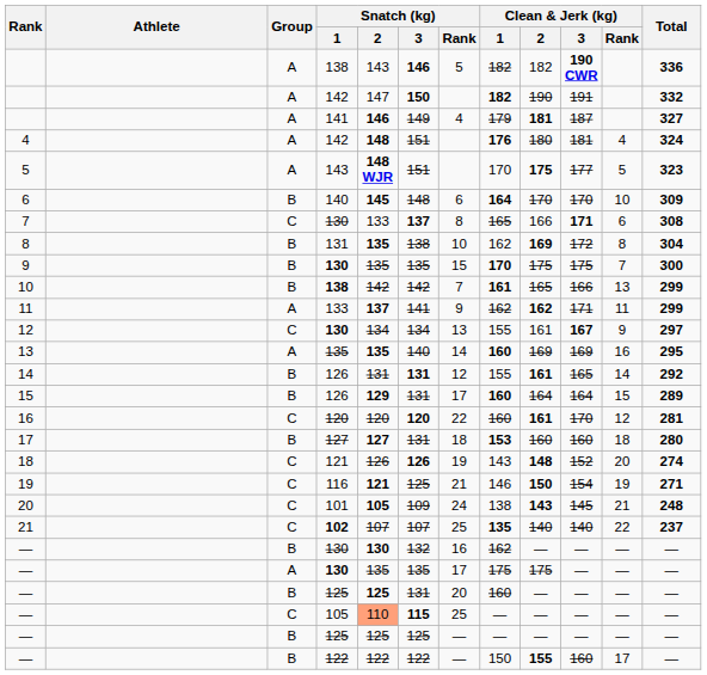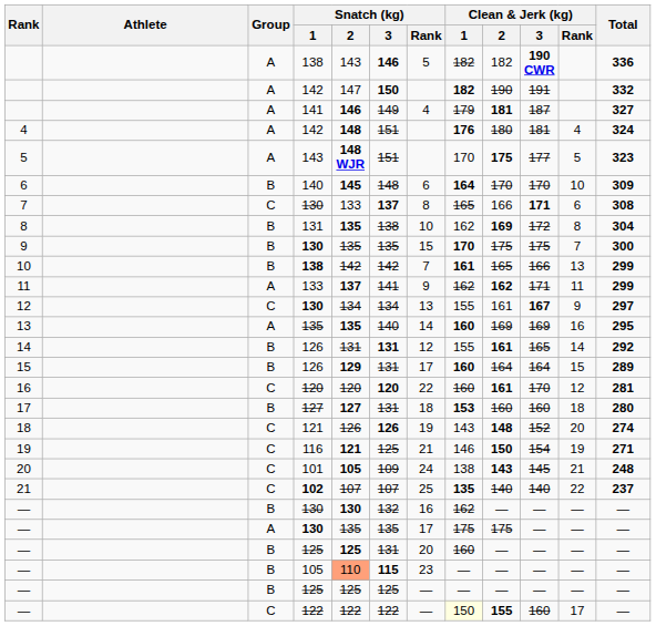 <table class = "wikitable" style="text-align:center;">
 <tr>
 <th rowspan=2 width=40>Rank</th>
 <th rowspan=2 width=250>Athlete</th>
 <th rowspan=2 width=50>Group</th>
 <th colspan=4>Snatch (kg)</th>
 <th colspan=4>Clean & Jerk (kg)</th>
 <th rowspan=2 width=60>Total</th>
 </tr>
 <tr>
 <th width=40>1</th>
 <th width=40>2</th>
 <th width=40>3</th>
 <th width=40>Rank</th>
 <th width=40>1</th>
 <th width=40>2</th>
 <th width=40>3</th>
 <th width=40>Rank</th>
 </tr>
 <tr>
 <td></td>
 <td align=left></td>
 <td>A</td>
 <td>138</td>
 <td>143</td>
 <td><strong>146</strong></td>
 <td>5</td>
 <td><s>182</s></td>
 <td>182</td>
 <td><strong>190 <a href='#'>CWR</a></strong></td>
 <td></td>
 <td><strong>336</strong></td>
 </tr>
 <tr>
 <td></td>
 <td align=left></td>
 <td>A</td>
 <td>142</td>
 <td>147</td>
 <td><strong>150</strong></td>
 <td></td>
 <td><strong>182</strong></td>
 <td><s>190</s></td>
 <td><s>191</s></td>
 <td></td>
 <td><strong>332</strong></td>
 </tr>
 <tr>
 <td></td>
 <td align=left></td>
 <td>A</td>
 <td>141</td>
 <td><strong>146</strong></td>
 <td><s>149</s></td>
 <td>4</td>
 <td><s>179</s></td>
 <td><strong>181</strong></td>
 <td><s>187</s></td>
 <td></td>
 <td><strong>327</strong></td>
 </tr>
 <tr>
 <td>4</td>
 <td align=left></td>
 <td>A</td>
 <td>142</td>
 <td><strong>148</strong></td>
 <td><s>151</s></td>
 <td></td>
 <td><strong>176</strong></td>
 <td><s>180</s></td>
 <td><s>181</s></td>
 <td>4</td>
 <td><strong>324</strong></td>
 </tr>
 <tr>
 <td>5</td>
 <td align=left></td>
 <td>A</td>
 <td>143</td>
 <td><strong>148<br><a href='#'>WJR</a></strong></td>
 <td><s>151</s></td>
 <td></td>
 <td>170</td>
 <td><strong>175</strong></td>
 <td><s>177</s></td>
 <td>5</td>
 <td><strong>323</strong></td>
 </tr>
 <tr>
 <td>6</td>
 <td align=left></td>
 <td>B</td>
 <td>140</td>
 <td><strong>145</strong></td>
 <td><s>148</s></td>
 <td>6</td>
 <td><strong>164</strong></td>
 <td><s>170</s></td>
 <td><s>170</s></td>
 <td>10</td>
 <td><strong>309</strong></td>
 </tr>
 <tr>
 <td>7</td>
 <td align=left></td>
 <td>C</td>
 <td><s>130</s></td>
 <td>133</td>
 <td><strong>137</strong></td>
 <td>8</td>
 <td><s>165</s></td>
 <td>166</td>
 <td><strong>171</strong></td>
 <td>6</td>
 <td><strong>308</strong></td>
 </tr>
 <tr>
 <td>8</td>
 <td align=left></td>
 <td>B</td>
 <td>131</td>
 <td><strong>135</strong></td>
 <td><s>138</s></td>
 <td>10</td>
 <td>162</td>
 <td><strong>169</strong></td>
 <td><s>172</s></td>
 <td>8</td>
 <td><strong>304</strong></td>
 </tr>
 <tr>
 <td>9</td>
 <td align=left></td>
 <td>B</td>
 <td><strong>130</strong></td>
 <td><s>135</s></td>
 <td><s>135</s></td>
 <td>15</td>
 <td><strong>170</strong></td>
 <td><s>175</s></td>
 <td><s>175</s></td>
 <td>7</td>
 <td><strong>300</strong></td>
 </tr>
 <tr>
 <td>10</td>
 <td align=left></td>
 <td>B</td>
 <td><strong>138</strong></td>
 <td><s>142</s></td>
 <td><s>142</s></td>
 <td>7</td>
 <td><strong>161</strong></td>
 <td><s>165</s></td>
 <td><s>166</s></td>
 <td>13</td>
 <td><strong>299</strong></td>
 </tr>
 <tr>
 <td>11</td>
 <td align=left></td>
 <td>A</td>
 <td>133</td>
 <td><strong>137</strong></td>
 <td><s>141</s></td>
 <td>9</td>
 <td><s>162</s></td>
 <td><strong>162</strong></td>
 <td><s>171</s></td>
 <td>11</td>
 <td><strong>299</strong></td>
 </tr>
 <tr>
 <td>12</td>
 <td align=left></td>
 <td>C</td>
 <td><strong>130</strong></td>
 <td><s>134</s></td>
 <td><s>134</s></td>
 <td>13</td>
 <td>155</td>
 <td>161</td>
 <td><strong>167</strong></td>
 <td>9</td>
 <td><strong>297</strong></td>
 </tr>
 <tr>
 <td>13</td>
 <td align=left></td>
 <td>A</td>
 <td><s>135</s></td>
 <td><strong>135</strong></td>
 <td><s>140</s></td>
 <td>14</td>
 <td><strong>160</strong></td>
 <td><s>169</s></td>
 <td><s>169</s></td>
 <td>16</td>
 <td><strong>295</strong></td>
 </tr>
 <tr>
 <td>14</td>
 <td align=left></td>
 <td>B</td>
 <td>126</td>
 <td><s>131</s></td>
 <td><strong>131</strong></td>
 <td>12</td>
 <td>155</td>
 <td><strong>161</strong></td>
 <td><s>165</s></td>
 <td>14</td>
 <td><strong>292</strong></td>
 </tr>
 <tr>
 <td>15</td>
 <td align=left></td>
 <td>B</td>
 <td>126</td>
 <td><strong>129</strong></td>
 <td><s>131</s></td>
 <td>17</td>
 <td><strong>160</strong></td>
 <td><s>164</s></td>
 <td><s>164</s></td>
 <td>15</td>
 <td><strong>289</strong></td>
 </tr>
 <tr>
 <td>16</td>
 <td align=left></td>
 <td>C</td>
 <td><s>120</s></td>
 <td><s>120</s></td>
 <td><strong>120</strong></td>
 <td>22</td>
 <td><s>160</s></td>
 <td><strong>161</strong></td>
 <td><s>170</s></td>
 <td>12</td>
 <td><strong>281</strong></td>
 </tr>
 <tr>
 <td>17</td>
 <td align=left></td>
 <td>B</td>
 <td><s>127</s></td>
 <td><strong>127</strong></td>
 <td><s>131</s></td>
 <td>18</td>
 <td><strong>153</strong></td>
 <td><s>160</s></td>
 <td><s>160</s></td>
 <td>18</td>
 <td><strong>280</strong></td>
 </tr>
 <tr>
 <td>18</td>
 <td align=left></td>
 <td>C</td>
 <td>121</td>
 <td><s>126</s></td>
 <td><strong>126</strong></td>
 <td>19</td>
 <td>143</td>
 <td><strong>148</strong></td>
 <td><s>152</s></td>
 <td>20</td>
 <td><strong>274</strong></td>
 </tr>
 <tr>
 <td>19</td>
 <td align=left></td>
 <td>C</td>
 <td>116</td>
 <td><strong>121</strong></td>
 <td><s>125</s></td>
 <td>21</td>
 <td>146</td>
 <td><strong>150</strong></td>
 <td><s>154</s></td>
 <td>19</td>
 <td><strong>271</strong></td>
 </tr>
 <tr>
 <td>20</td>
 <td align=left></td>
 <td>C</td>
 <td>101</td>
 <td><strong>105</strong></td>
 <td><s>109</s></td>
 <td>24</td>
 <td>138</td>
 <td><strong>143</strong></td>
 <td><s>145</s></td>
 <td>21</td>
 <td><strong>248</strong></td>
 </tr>
 <tr>
 <td>21</td>
 <td align=left></td>
 <td>C</td>
 <td><strong>102</strong></td>
 <td><s>107</s></td>
 <td><s>107</s></td>
 <td>25</td>
 <td><strong>135</strong></td>
 <td><s>140</s></td>
 <td><s>140</s></td>
 <td>22</td>
 <td><strong>237</strong></td>
 </tr>
 <tr>
 <td>—</td>
 <td align=left></td>
 <td>B</td>
 <td><s>130</s></td>
 <td><strong>130</strong></td>
 <td><s>132</s></td>
 <td>16</td>
 <td><s>162</s></td>
 <td>—</td>
 <td>—</td>
 <td>—</td>
 <td>—</td>
 </tr>
 <tr>
 <td>—</td>
 <td align=left></td>
 <td>A</td>
 <td><strong>130</strong></td>
 <td><s>135</s></td>
 <td><s>135</s></td>
 <td>17</td>
 <td><s>175</s></td>
 <td><s>175</s></td>
 <td>—</td>
 <td>—</td>
 <td>—</td>
 </tr>
 <tr>
 <td>—</td>
 <td align=left></td>
 <td>B</td>
 <td><s>125</s></td>
 <td><strong>125</strong></td>
 <td><s>131</s></td>
 <td>20</td>
 <td><s>160</s></td>
 <td>—</td>
 <td>—</td>
 <td>—</td>
 <td>—</td>
 </tr>
 <tr>
 <td>—</td>
 <td align=left></td>
-<td>C</td>
+<td>B</td>
 <td>105</td>
 <td style="background: lightsalmon;">110</td>
 <td><strong>115</strong></td>
-<td>25</td>
+<td>23</td>
 <td>—</td>
 <td>—</td>
 <td>—</td>
 <td>—</td>
 <td>—</td>
 </tr>
 <tr>
 <td>—</td>
 <td align=left></td>
 <td>B</td>
 <td><s>125</s></td>
 <td><s>125</s></td>
 <td><s>125</s></td>
 <td>—</td>
 <td>—</td>
 <td>—</td>
 <td>—</td>
 <td>—</td>
 <td>—</td>
 </tr>
 <tr>
 <td>—</td>
 <td align=left></td>
-<td>B</td>
+<td>C</td>
 <td><s>122</s></td>
 <td><s>122</s></td>
 <td><s>122</s></td>
 <td>—</td>
-<td>150</td>
+<td style="background: lightyellow;">150</td>
 <td><strong>155</strong></td>
 <td><s>160</s></td>
 <td>17</td>
 <td>—</td>
 </tr>
 </table>
